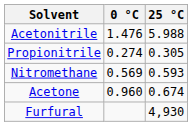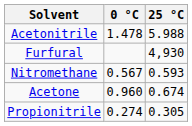 <table class="wikitable" style="text-align:center">
 <tr>
 <th>Solvent</th>
 <th>0 °C</th>
 <th>25 °C</th>
 </tr>
 <tr>
 <td><a href='#'>Acetonitrile</a></td>
-<td>1.476</td>
+<td>1.478</td>
 <td>5.988</td>
 </tr>
 <tr>
-<td><a href='#'>Propionitrile</a></td>
-<td>0.274</td>
-<td>0.305</td>
+<td><a href='#'>Furfural</a></td>
+<td></td>
+<td>4,930</td>
 </tr>
 <tr>
 <td><a href='#'>Nitromethane</a></td>
-<td>0.569</td>
+<td>0.567</td>
 <td>0.593</td>
 </tr>
 <tr>
 <td><a href='#'>Acetone</a></td>
 <td>0.960</td>
 <td>0.674</td>
 </tr>
 <tr>
-<td><a href='#'>Furfural</a></td>
-<td></td>
-<td>4,930</td>
+<td><a href='#'>Propionitrile</a></td>
+<td>0.274</td>
+<td>0.305</td>
 </tr>
 </table>
